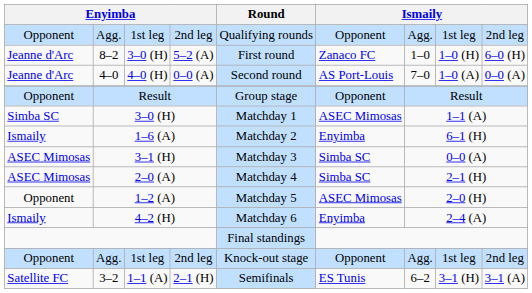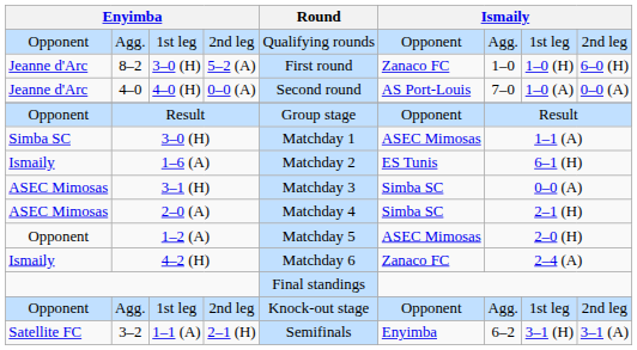 <table class="wikitable" style="text-align: center;">
 <tr>
 <th colspan=4> <a href='#'>Enyimba</a></th>
 <th>Round</th>
 <th colspan=4> <a href='#'>Ismaily</a></th>
 </tr>
 <tr bgcolor=#c1e0ff>
 <td>Opponent</td>
 <td>Agg.</td>
 <td>1st leg</td>
 <td>2nd leg</td>
 <td>Qualifying rounds</td>
 <td>Opponent</td>
 <td>Agg.</td>
 <td>1st leg</td>
 <td>2nd leg</td>
 </tr>
 <tr>
 <td align=left> <a href='#'>Jeanne d'Arc</a></td>
 <td>8–2</td>
 <td><a href='#'>3–0</a> (H)</td>
 <td><a href='#'>5–2</a> (A)</td>
 <td bgcolor=#c1e0ff>First round</td>
 <td align=left> <a href='#'>Zanaco FC</a></td>
 <td>1–0</td>
 <td><a href='#'>1–0</a> (H)</td>
 <td><a href='#'>6–0</a> (H)</td>
 </tr>
 <tr>
 <td align=left> <a href='#'>Jeanne d'Arc</a></td>
 <td>4–0</td>
 <td><a href='#'>4–0</a> (H)</td>
 <td><a href='#'>0–0</a> (A)</td>
 <td bgcolor=#c1e0ff>Second round</td>
 <td align=left> <a href='#'>AS Port-Louis</a></td>
 <td>7–0</td>
 <td><a href='#'>1–0</a> (A)</td>
 <td><a href='#'>0–0</a> (A)</td>
 </tr>
 <tr>
 </tr>
 <tr bgcolor=#c1e0ff>
 <td>Opponent</td>
 <td colspan=3>Result</td>
 <td>Group stage</td>
 <td>Opponent</td>
 <td colspan=3>Result</td>
 </tr>
 <tr>
 <td align=left> <a href='#'>Simba SC</a></td>
 <td colspan=3><a href='#'>3–0</a> (H)</td>
 <td bgcolor=#c1e0ff>Matchday 1</td>
 <td align=left> <a href='#'>ASEC Mimosas</a></td>
 <td colspan=3><a href='#'>1–1</a> (A)</td>
 </tr>
 <tr>
 <td align=left> <a href='#'>Ismaily</a></td>
 <td colspan=3><a href='#'>1–6</a> (A)</td>
 <td bgcolor=#c1e0ff>Matchday 2</td>
-<td align=left> <a href='#'>Enyimba</a></td>
+<td align=left> <a href='#'>ES Tunis</a></td>
 <td colspan=3><a href='#'>6–1</a> (H)</td>
 </tr>
 <tr>
 <td align=left> <a href='#'>ASEC Mimosas</a></td>
 <td colspan=3><a href='#'>3–1</a> (H)</td>
 <td bgcolor=#c1e0ff>Matchday 3</td>
 <td align=left> <a href='#'>Simba SC</a></td>
 <td colspan=3><a href='#'>0–0</a> (A)</td>
 </tr>
 <tr>
 <td align=left> <a href='#'>ASEC Mimosas</a></td>
 <td colspan=3><a href='#'>2–0</a> (A)</td>
 <td bgcolor=#c1e0ff>Matchday 4</td>
 <td align=left> <a href='#'>Simba SC</a></td>
 <td colspan=3><a href='#'>2–1</a> (H)</td>
 </tr>
 <tr>
 <td>Opponent</td>
 <td colspan=3><a href='#'>1–2</a> (A)</td>
 <td bgcolor=#c1e0ff>Matchday 5</td>
 <td align=left> <a href='#'>ASEC Mimosas</a></td>
 <td colspan=3><a href='#'>2–0</a> (H)</td>
 </tr>
 <tr>
 <td align=left> <a href='#'>Ismaily</a></td>
 <td colspan=3><a href='#'>4–2</a> (H)</td>
 <td bgcolor=#c1e0ff>Matchday 6</td>
-<td align=left> <a href='#'>Enyimba</a></td>
+<td align=left> <a href='#'>Zanaco FC</a></td>
 <td colspan=3><a href='#'>2–4</a> (A)</td>
 </tr>
 <tr>
 <td colspan=4 align=center valign=top><br></td>
 <td bgcolor=#c1e0ff>Final standings</td>
 <td colspan=4 align=center valign=top><br></td>
 </tr>
 <tr bgcolor=#c1e0ff>
 <td>Opponent</td>
 <td>Agg.</td>
 <td>1st leg</td>
 <td>2nd leg</td>
 <td>Knock-out stage</td>
 <td>Opponent</td>
 <td>Agg.</td>
 <td>1st leg</td>
 <td>2nd leg</td>
 </tr>
 <tr>
 <td align=left> <a href='#'>Satellite FC</a></td>
 <td>3–2</td>
 <td><a href='#'>1–1</a> (A)</td>
 <td><a href='#'>2–1</a> (H)</td>
 <td bgcolor=#c1e0ff>Semifinals</td>
-<td align=left> <a href='#'>ES Tunis</a></td>
+<td align=left> <a href='#'>Enyimba</a></td>
 <td>6–2</td>
 <td><a href='#'>3–1</a> (H)</td>
 <td><a href='#'>3–1</a> (A)</td>
 </tr>
 </table>
